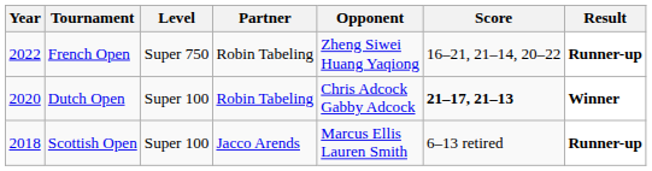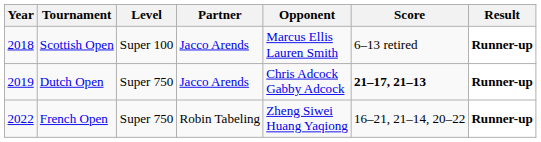 <table class="sortable wikitable" style="font-size: 90%;">
 <tr>
 <th>Year</th>
 <th>Tournament</th>
 <th>Level</th>
 <th>Partner</th>
 <th>Opponent</th>
 <th>Score</th>
 <th>Result</th>
 </tr>
 <tr>
+<td align="center"><a href='#'>2018</a></td>
+<td align="left"><a href='#'>Scottish Open</a></td>
+<td align="left">Super 100</td>
+<td align="left"> <a href='#'>Jacco Arends</a></td>
+<td align="left"> <a href='#'>Marcus Ellis</a><br> <a href='#'>Lauren Smith</a></td>
+<td align="left">6–13 retired</td>
+<td style="text-align:left; background:white"> <strong>Runner-up</strong></td>
+</tr>
+<tr>
+<td align="center"><a href='#'>2019</a></td>
+<td align="left"><a href='#'>Dutch Open</a></td>
+<td align="left">Super 750</td>
+<td align="left"> <a href='#'>Jacco Arends</a></td>
+<td align="left"> <a href='#'>Chris Adcock</a><br> <a href='#'>Gabby Adcock</a></td>
+<td align="left"><strong>21–17, 21–13</strong></td>
+<td style="text-align:left; background:white"> <strong>Runner-up</strong></td>
+</tr>
+<tr>
 <td align="center"><a href='#'>2022</a></td>
 <td align="left"><a href='#'>French Open</a></td>
 <td align="left">Super 750</td>
 <td align="left"> Robin Tabeling</td>
 <td align="left"> <a href='#'>Zheng Siwei</a><br> <a href='#'>Huang Yaqiong</a></td>
 <td align="left">16–21, 21–14, 20–22</td>
 <td style="text-align:left; background:white"> <strong>Runner-up</strong></td>
 </tr>
-<tr>
-<td align="center"><a href='#'>2020</a></td>
-<td align="left"><a href='#'>Dutch Open</a></td>
-<td align="left">Super 100</td>
-<td align="left"> <a href='#'>Robin Tabeling</a></td>
-<td align="left"> <a href='#'>Chris Adcock</a><br> <a href='#'>Gabby Adcock</a></td>
-<td align="left"><strong>21–17, 21–13</strong></td>
-<td style="text-align:left; background:white"> <strong>Winner</strong></td>
-</tr>
-<tr>
-<td align="center"><a href='#'>2018</a></td>
-<td align="left"><a href='#'>Scottish Open</a></td>
-<td align="left">Super 100</td>
-<td align="left"> <a href='#'>Jacco Arends</a></td>
-<td align="left"> <a href='#'>Marcus Ellis</a><br> <a href='#'>Lauren Smith</a></td>
-<td align="left">6–13 retired</td>
-<td style="text-align:left; background:white"> <strong>Runner-up</strong></td>
-</tr>
 </table>
